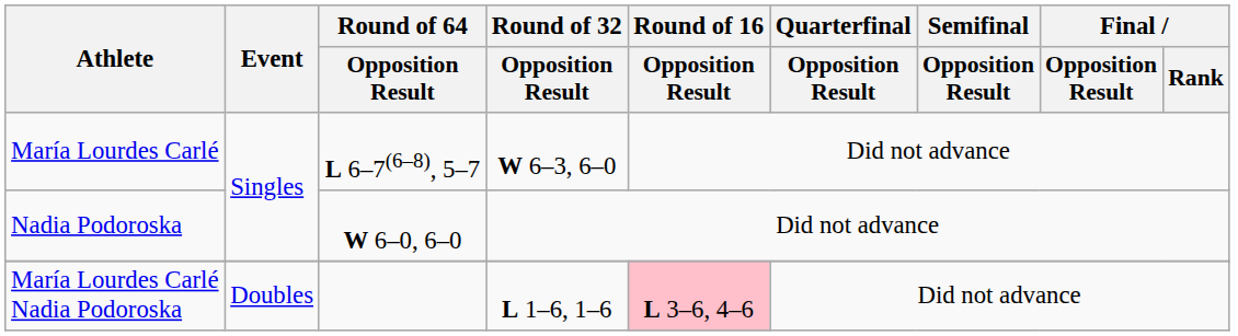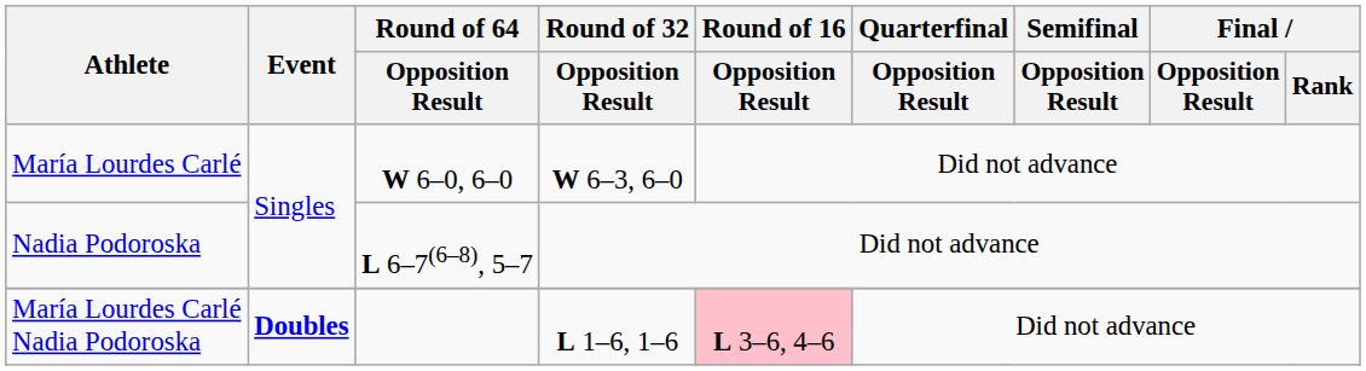 <table class="wikitable" style="font-size:90%;">
 <tr>
 <th rowspan=2>Athlete</th>
 <th rowspan=2>Event</th>
 <th>Round of 64</th>
 <th>Round of 32</th>
 <th>Round of 16</th>
 <th>Quarterfinal</th>
 <th>Semifinal</th>
 <th colspan=2>Final / </th>
 </tr>
 <tr style="font-size:95%">
 <th>Opposition<br>Result</th>
 <th>Opposition<br>Result</th>
 <th>Opposition<br>Result</th>
 <th>Opposition<br>Result</th>
 <th>Opposition<br>Result</th>
 <th>Opposition<br>Result</th>
 <th>Rank</th>
 </tr>
 <tr align=center>
 <td align=left><a href='#'>María Lourdes Carlé</a></td>
 <td align=left rowspan="2"><a href='#'>Singles</a></td>
-<td><br><strong>L</strong> 6–7<sup>(6–8)</sup>, 5–7</td>
+<td><br><strong>W</strong> 6–0, 6–0</td>
 <td><br><strong>W</strong> 6–3, 6–0</td>
 <td colspan=5>Did not advance</td>
 </tr>
 <tr align=center>
 <td align=left><a href='#'>Nadia Podoroska</a></td>
-<td><br><strong>W</strong> 6–0, 6–0</td>
+<td><br><strong>L</strong> 6–7<sup>(6–8)</sup>, 5–7</td>
 <td Colspan=6>Did not advance</td>
 </tr>
 <tr>
 </tr>
 <tr align=center>
 <td align=left><a href='#'>María Lourdes Carlé</a><br><a href='#'>Nadia Podoroska</a></td>
-<td><a href='#'>Doubles</a></td>
+<td><strong><a href='#'>Doubles</a></strong></td>
 <td></td>
 <td><br><strong>L</strong> 1–6, 1–6</td>
 <td style="background: pink;"><br><strong>L</strong> 3–6, 4–6</td>
 <td colspan=4>Did not advance</td>
 </tr>
 </table>
